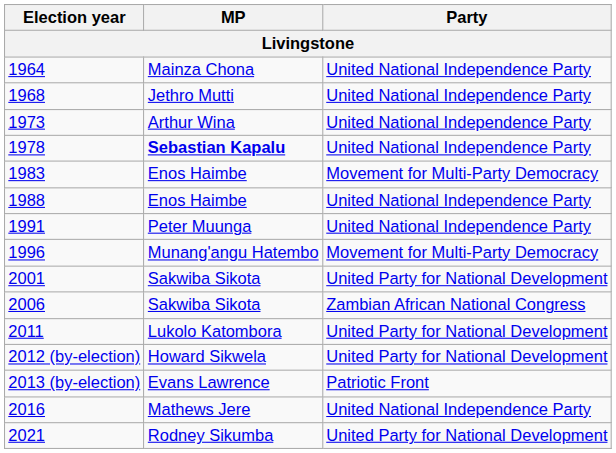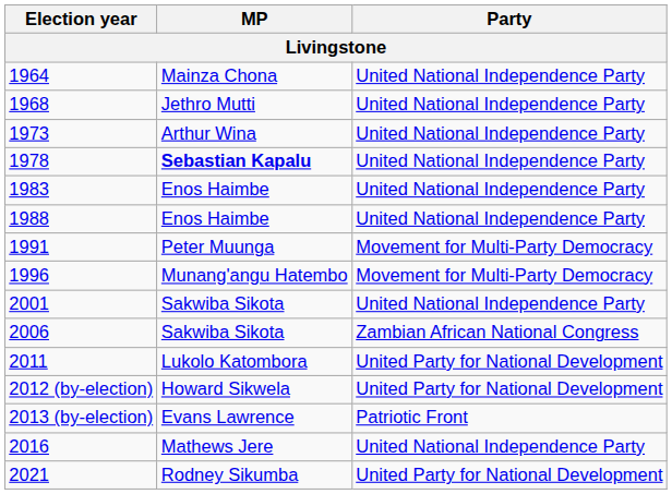 <table class="wikitable">
 <tr>
 <th>Election year</th>
 <th>MP</th>
 <th>Party</th>
 </tr>
 <tr>
 <th colspan="3">Livingstone</th>
 </tr>
 <tr>
 <td><a href='#'>1964</a></td>
 <td><a href='#'>Mainza Chona</a></td>
 <td><a href='#'>United National Independence Party</a></td>
 </tr>
 <tr>
 <td><a href='#'>1968</a></td>
 <td><a href='#'>Jethro Mutti</a></td>
 <td><a href='#'>United National Independence Party</a></td>
 </tr>
 <tr>
 <td><a href='#'>1973</a></td>
 <td><a href='#'>Arthur Wina</a></td>
 <td><a href='#'>United National Independence Party</a></td>
 </tr>
 <tr>
 <td><a href='#'>1978</a></td>
 <td><strong><a href='#'>Sebastian Kapalu</a></strong></td>
 <td><a href='#'>United National Independence Party</a></td>
 </tr>
 <tr>
 <td><a href='#'>1983</a></td>
 <td><a href='#'>Enos Haimbe</a></td>
-<td><a href='#'>Movement for Multi-Party Democracy</a></td>
+<td><a href='#'>United National Independence Party</a></td>
 </tr>
 <tr>
 <td><a href='#'>1988</a></td>
 <td><a href='#'>Enos Haimbe</a></td>
 <td><a href='#'>United National Independence Party</a></td>
 </tr>
 <tr>
 <td><a href='#'>1991</a></td>
 <td><a href='#'>Peter Muunga</a></td>
-<td><a href='#'>United National Independence Party</a></td>
+<td><a href='#'>Movement for Multi-Party Democracy</a></td>
 </tr>
 <tr>
 <td><a href='#'>1996</a></td>
 <td><a href='#'>Munang'angu Hatembo</a></td>
 <td><a href='#'>Movement for Multi-Party Democracy</a></td>
 </tr>
 <tr>
 <td><a href='#'>2001</a></td>
 <td><a href='#'>Sakwiba Sikota</a></td>
-<td><a href='#'>United Party for National Development</a></td>
+<td><a href='#'>United National Independence Party</a></td>
 </tr>
 <tr>
 <td><a href='#'>2006</a></td>
 <td><a href='#'>Sakwiba Sikota</a></td>
 <td><a href='#'>Zambian African National Congress</a></td>
 </tr>
 <tr>
 <td><a href='#'>2011</a></td>
 <td><a href='#'>Lukolo Katombora</a></td>
 <td><a href='#'>United Party for National Development</a></td>
 </tr>
 <tr>
 <td><a href='#'>2012 (by-election)</a></td>
 <td><a href='#'>Howard Sikwela</a></td>
 <td><a href='#'>United Party for National Development</a></td>
 </tr>
 <tr>
 <td><a href='#'>2013 (by-election)</a></td>
 <td><a href='#'>Evans Lawrence</a></td>
 <td><a href='#'>Patriotic Front</a></td>
 </tr>
 <tr>
 <td><a href='#'>2016</a></td>
 <td><a href='#'>Mathews Jere</a></td>
 <td><a href='#'>United National Independence Party</a></td>
 </tr>
 <tr>
 <td><a href='#'>2021</a></td>
 <td><a href='#'>Rodney Sikumba</a></td>
 <td><a href='#'>United Party for National Development</a></td>
 </tr>
 </table>
